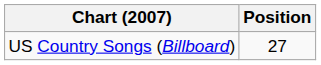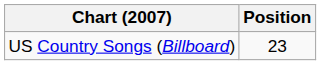 <table class="wikitable sortable">
 <tr>
 <th scope="col">Chart (2007)</th>
 <th scope="col">Position</th>
 </tr>
 <tr>
 <td>US <a href='#'>Country Songs</a> (<em><a href='#'>Billboard</a></em>)</td>
-<td align="center">27</td>
+<td align="center">23</td>
 </tr>
 </table>
